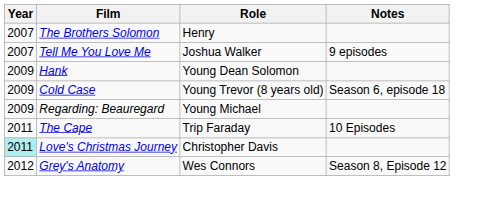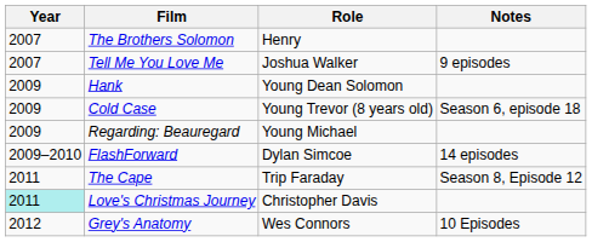 <table class="wikitable sortable">
 <tr>
 <th>Year</th>
 <th>Film</th>
 <th>Role</th>
 <th scope="col" class="unsortable">Notes</th>
 </tr>
 <tr>
 <td>2007</td>
 <td><em><a href='#'>The Brothers Solomon</a></em></td>
 <td>Henry</td>
 <td></td>
 </tr>
 <tr>
 <td>2007</td>
 <td><em><a href='#'>Tell Me You Love Me</a></em></td>
 <td>Joshua Walker</td>
 <td>9 episodes</td>
 </tr>
 <tr>
 <td>2009</td>
 <td><em><a href='#'>Hank</a></em></td>
 <td>Young Dean Solomon</td>
 <td></td>
 </tr>
 <tr>
 <td>2009</td>
 <td><em><a href='#'>Cold Case</a></em></td>
 <td>Young Trevor (8 years old)</td>
 <td>Season 6, episode 18</td>
 </tr>
 <tr>
 <td>2009</td>
 <td><em>Regarding: Beauregard</em></td>
 <td>Young Michael</td>
 <td></td>
 </tr>
 <tr>
+<td>2009–2010</td>
+<td><em><a href='#'>FlashForward</a></em></td>
+<td>Dylan Simcoe</td>
+<td>14 episodes</td>
+</tr>
+<tr>
 <td>2011</td>
 <td><em><a href='#'>The Cape</a></em></td>
 <td>Trip Faraday</td>
-<td>10 Episodes</td>
+<td>Season 8, Episode 12</td>
 </tr>
 <tr>
 <td style="background: paleturquoise;">2011</td>
 <td><em><a href='#'>Love's Christmas Journey</a></em></td>
 <td>Christopher Davis</td>
 <td></td>
 </tr>
 <tr>
 <td>2012</td>
 <td><em><a href='#'>Grey's Anatomy</a></em></td>
 <td>Wes Connors</td>
-<td>Season 8, Episode 12</td>
+<td>10 Episodes</td>
 </tr>
 </table>
